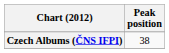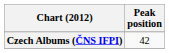 <table class="wikitable sortable plainrowheaders" style="text-align:center">
 <tr>
 <th scope="col">Chart (2012)</th>
 <th scope="col">Peak<br>position</th>
 </tr>
 <tr>
 </tr>
 <tr>
 </tr>
 <tr>
 </tr>
 <tr>
 <th scope="row">Czech Albums (<a href='#'>ČNS IFPI</a>)</th>
-<td>38</td>
+<td>42</td>
 </tr>
 <tr>
 </tr>
 <tr>
 </tr>
 <tr>
 </tr>
 <tr>
 </tr>
 <tr>
 </tr>
 <tr>
 </tr>
 <tr>
 </tr>
 </table>
